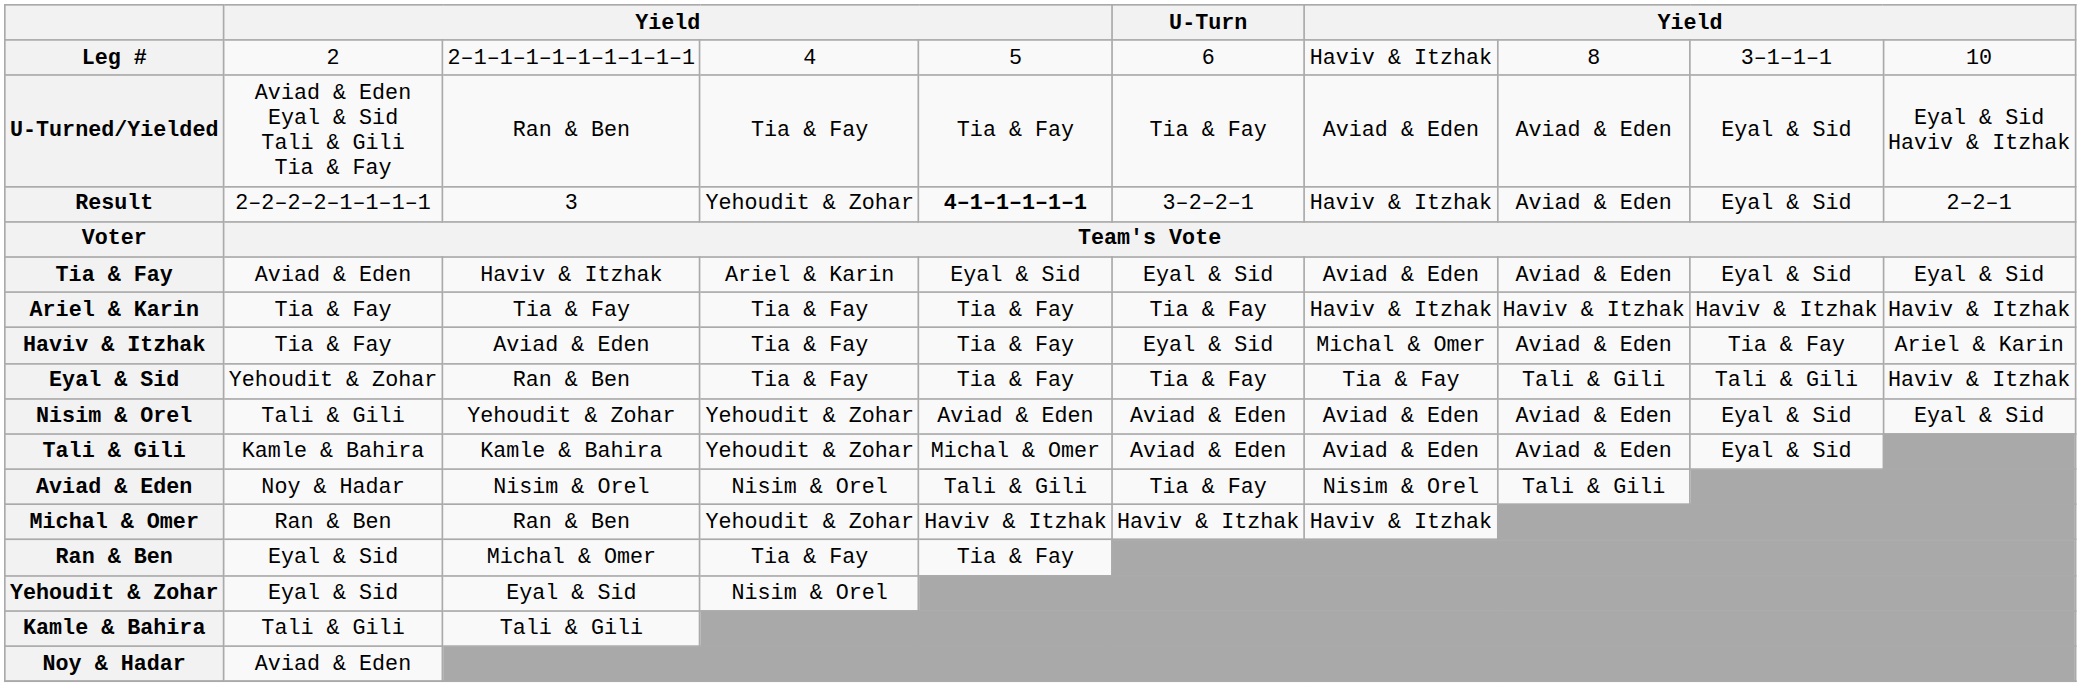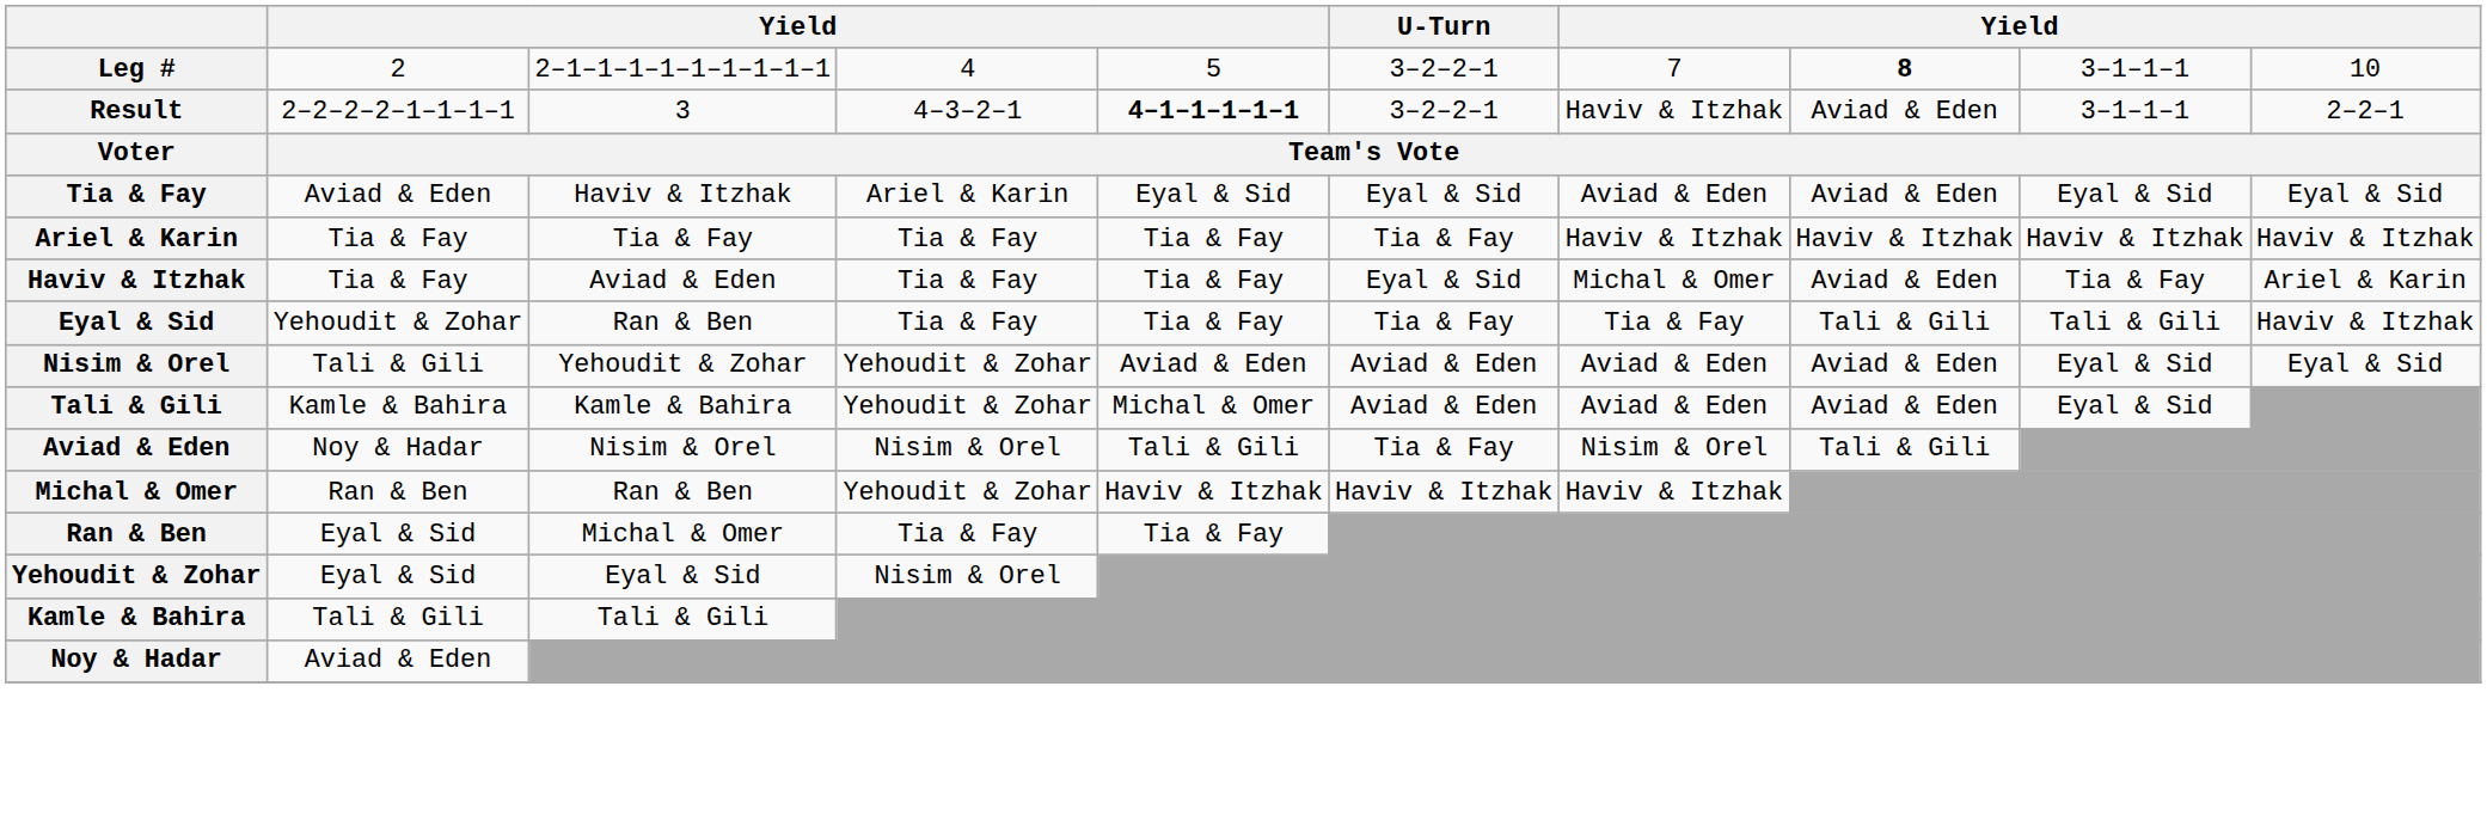 <table class="wikitable" style="text-align:center">
 <tr>
 <th></th>
 <th colspan=4>Yield</th>
 <th>U-Turn</th>
 <th colspan=4>Yield</th>
 </tr>
 <tr>
 <th align="left">Leg #</th>
 <td>2</td>
 <td>2–1–1–1–1–1–1–1–1–1</td>
 <td>4</td>
 <td>5</td>
-<td>6</td>
-<td>Haviv & Itzhak</td>
-<td>8</td>
+<td>3–2–2–1</td>
+<td>7</td>
+<td><strong>8</strong></td>
 <td>3–1–1–1</td>
 <td>10</td>
-</tr>
-<tr>
-<th align="left">U-Turned/Yielded</th>
-<td>Aviad & Eden<br>Eyal & Sid<br>Tali & Gili<br>Tia & Fay</td>
-<td>Ran & Ben</td>
-<td>Tia & Fay</td>
-<td>Tia & Fay</td>
-<td>Tia & Fay</td>
-<td>Aviad & Eden</td>
-<td>Aviad & Eden</td>
-<td>Eyal & Sid</td>
-<td>Eyal & Sid<br>Haviv & Itzhak</td>
 </tr>
 <tr>
 <th align="left">Result</th>
 <td>2–2–2–2–1–1–1–1</td>
 <td>3</td>
-<td>Yehoudit & Zohar</td>
+<td>4–3–2–1</td>
 <td><strong>4–1–1–1–1–1</strong></td>
 <td>3–2–2–1</td>
 <td>Haviv & Itzhak</td>
 <td>Aviad & Eden</td>
-<td>Eyal & Sid</td>
+<td>3–1–1–1</td>
 <td>2–2–1</td>
 </tr>
 <tr>
 <th>Voter</th>
 <th colspan=9>Team's Vote</th>
 </tr>
 <tr>
 <th>Tia & Fay</th>
 <td>Aviad & Eden</td>
 <td>Haviv & Itzhak</td>
 <td>Ariel & Karin</td>
 <td>Eyal & Sid</td>
 <td>Eyal & Sid</td>
 <td>Aviad & Eden</td>
 <td>Aviad & Eden</td>
 <td>Eyal & Sid</td>
 <td>Eyal & Sid</td>
 </tr>
 <tr>
 <th>Ariel & Karin</th>
 <td>Tia & Fay</td>
 <td>Tia & Fay</td>
 <td>Tia & Fay</td>
 <td>Tia & Fay</td>
 <td>Tia & Fay</td>
 <td>Haviv & Itzhak</td>
 <td>Haviv & Itzhak</td>
 <td>Haviv & Itzhak</td>
 <td>Haviv & Itzhak</td>
 </tr>
 <tr>
 <th>Haviv & Itzhak</th>
 <td>Tia & Fay</td>
 <td>Aviad & Eden</td>
 <td>Tia & Fay</td>
 <td>Tia & Fay</td>
 <td>Eyal & Sid</td>
 <td>Michal & Omer</td>
 <td>Aviad & Eden</td>
 <td>Tia & Fay</td>
 <td>Ariel & Karin</td>
 </tr>
 <tr>
 <th>Eyal & Sid</th>
 <td>Yehoudit & Zohar</td>
 <td>Ran & Ben</td>
 <td>Tia & Fay</td>
 <td>Tia & Fay</td>
 <td>Tia & Fay</td>
 <td>Tia & Fay</td>
 <td>Tali & Gili</td>
 <td>Tali & Gili</td>
 <td>Haviv & Itzhak</td>
 </tr>
 <tr>
 <th>Nisim & Orel</th>
 <td>Tali & Gili</td>
 <td>Yehoudit & Zohar</td>
 <td>Yehoudit & Zohar</td>
 <td>Aviad & Eden</td>
 <td>Aviad & Eden</td>
 <td>Aviad & Eden</td>
 <td>Aviad & Eden</td>
 <td>Eyal & Sid</td>
 <td>Eyal & Sid</td>
 </tr>
 <tr>
 <th>Tali & Gili</th>
 <td>Kamle & Bahira</td>
 <td>Kamle & Bahira</td>
 <td>Yehoudit & Zohar</td>
 <td>Michal & Omer</td>
 <td>Aviad & Eden</td>
 <td>Aviad & Eden</td>
 <td>Aviad & Eden</td>
 <td>Eyal & Sid</td>
 <td colspan="1" bgcolor="darkgray"></td>
 </tr>
 <tr>
 <th>Aviad & Eden</th>
 <td>Noy & Hadar</td>
 <td>Nisim & Orel</td>
 <td>Nisim & Orel</td>
 <td>Tali & Gili</td>
 <td>Tia & Fay</td>
 <td>Nisim & Orel</td>
 <td>Tali & Gili</td>
 <td colspan="2" bgcolor="darkgray"></td>
 </tr>
 <tr>
 <th>Michal & Omer</th>
 <td>Ran & Ben</td>
 <td>Ran & Ben</td>
 <td>Yehoudit & Zohar</td>
 <td>Haviv & Itzhak</td>
 <td>Haviv & Itzhak</td>
 <td>Haviv & Itzhak</td>
 <td colspan="3" bgcolor="darkgray"></td>
 </tr>
 <tr>
 <th>Ran & Ben</th>
 <td>Eyal & Sid</td>
 <td>Michal & Omer</td>
 <td>Tia & Fay</td>
 <td>Tia & Fay</td>
 <td colspan="5" bgcolor="darkgray"></td>
 </tr>
 <tr>
 <th>Yehoudit & Zohar</th>
 <td>Eyal & Sid</td>
 <td>Eyal & Sid</td>
 <td>Nisim & Orel</td>
 <td colspan="6" bgcolor="darkgray"></td>
 </tr>
 <tr>
 <th>Kamle & Bahira</th>
 <td>Tali & Gili</td>
 <td>Tali & Gili</td>
 <td colspan="7" bgcolor="darkgray"></td>
 </tr>
 <tr>
 <th>Noy & Hadar</th>
 <td>Aviad & Eden</td>
 <td colspan="8" bgcolor="darkgray"></td>
 </tr>
 <tr>
 </tr>
 </table>
